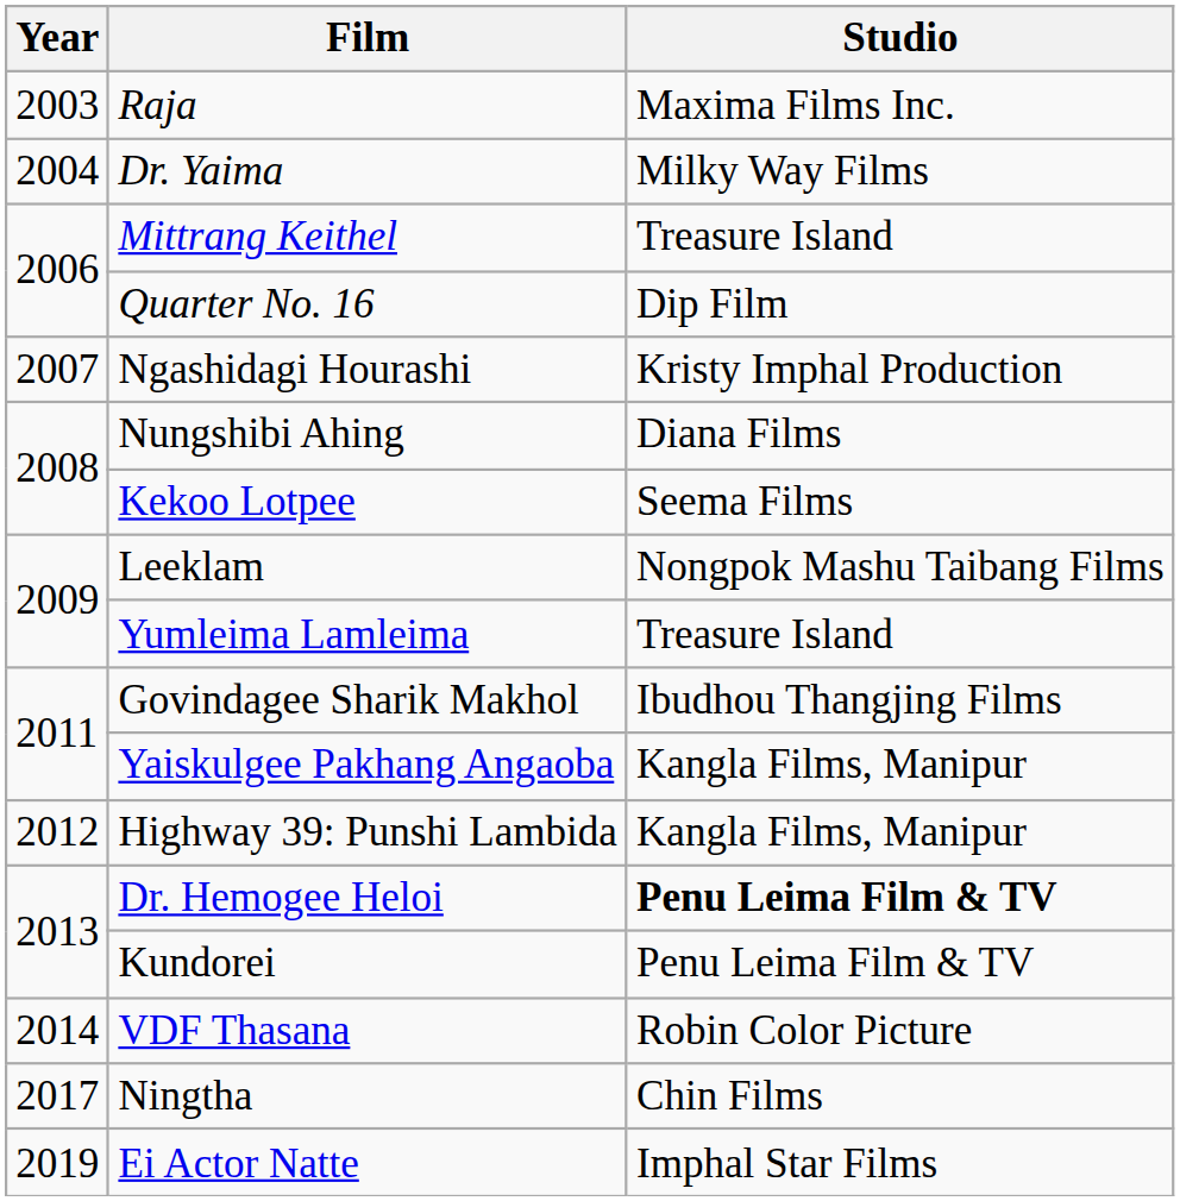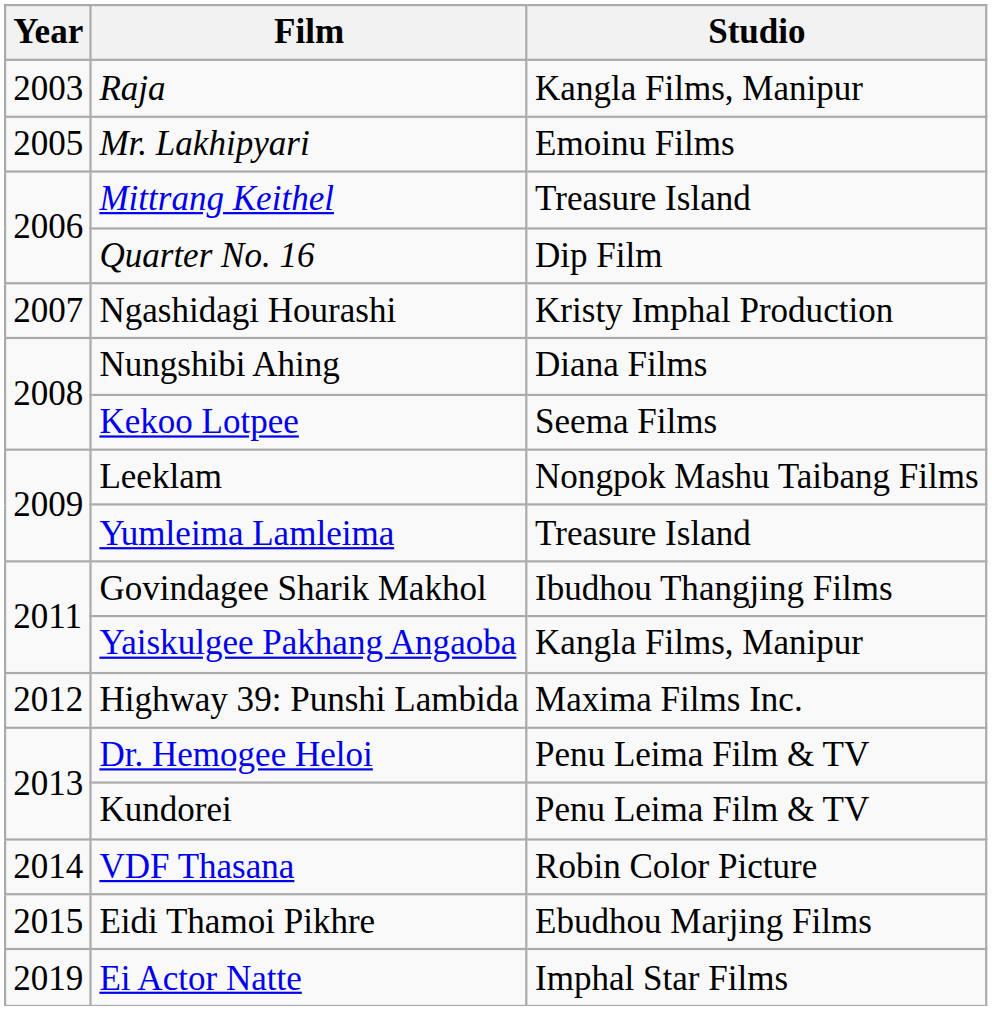 <table class="wikitable sortable">
 <tr>
 <th>Year</th>
 <th>Film</th>
 <th>Studio</th>
 </tr>
 <tr>
 <td>2003</td>
 <td><em>Raja</em></td>
-<td>Maxima Films Inc.</td>
+<td>Kangla Films, Manipur</td>
 </tr>
 <tr>
-<td>2004</td>
-<td><em>Dr. Yaima</em></td>
-<td>Milky Way Films</td>
+<td>2005</td>
+<td><em>Mr. Lakhipyari</em></td>
+<td>Emoinu Films</td>
 </tr>
 <tr>
 <td rowspan="2">2006</td>
 <td><em><a href='#'>Mittrang Keithel</a></em></td>
 <td>Treasure Island</td>
 </tr>
 <tr>
 <td><em>Quarter No. 16</td>
 <td>Dip Film</td>
 </tr>
 <tr>
 <td>2007</td>
 <td></em>Ngashidagi Hourashi<em></td>
 <td>Kristy Imphal Production</td>
 </tr>
 <tr>
 <td rowspan="2">2008</td>
 <td></em>Nungshibi Ahing<em></td>
 <td>Diana Films</td>
 </tr>
 <tr>
 <td></em><a href='#'>Kekoo Lotpee</a><em></td>
 <td>Seema Films</td>
 </tr>
 <tr>
 <td rowspan="2">2009</td>
 <td></em>Leeklam<em></td>
 <td>Nongpok Mashu Taibang Films</td>
 </tr>
 <tr>
 <td></em><a href='#'>Yumleima Lamleima</a><em></td>
 <td>Treasure Island</td>
 </tr>
 <tr>
 <td rowspan="2">2011</td>
 <td></em>Govindagee Sharik Makhol<em></td>
 <td>Ibudhou Thangjing Films</td>
 </tr>
 <tr>
 <td></em><a href='#'>Yaiskulgee Pakhang Angaoba</a><em></td>
 <td>Kangla Films, Manipur</td>
 </tr>
 <tr>
 <td>2012</td>
 <td></em>Highway 39: Punshi Lambida<em></td>
-<td>Kangla Films, Manipur</td>
+<td>Maxima Films Inc.</td>
 </tr>
 <tr>
 <td rowspan="2">2013</td>
 <td></em><a href='#'>Dr. Hemogee Heloi</a><em></td>
-<td><strong>Penu Leima Film & TV</strong></td>
+<td>Penu Leima Film & TV</td>
 </tr>
 <tr>
 <td></em>Kundorei<em></td>
 <td>Penu Leima Film & TV</td>
 </tr>
 <tr>
 <td>2014</td>
 <td></em><a href='#'>VDF Thasana</a><em></td>
 <td>Robin Color Picture</td>
 </tr>
 <tr>
-<td>2017</td>
-<td></em>Ningtha<em></td>
-<td>Chin Films</td>
+<td>2015</td>
+<td></em>Eidi Thamoi Pikhre<em></td>
+<td>Ebudhou Marjing Films</td>
 </tr>
 <tr>
 <td>2019</td>
 <td></em><a href='#'>Ei Actor Natte</a><em></td>
 <td>Imphal Star Films</td>
 </tr>
 </table>
